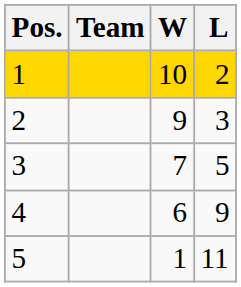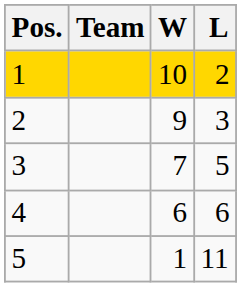 <table class="wikitable" border="1">
 <tr>
 <th>Pos.</th>
 <th>Team</th>
 <th>W</th>
 <th> L</th>
 </tr>
 <tr style="background:gold;">
 <td>1</td>
 <td></td>
 <td>10</td>
 <td>  2</td>
 </tr>
 <tr>
 <td>2</td>
 <td>  </td>
 <td>  9</td>
 <td>  3</td>
 </tr>
 <tr>
 <td>3</td>
 <td></td>
 <td>  7</td>
 <td>  5</td>
 </tr>
 <tr>
 <td>4</td>
 <td></td>
 <td>  6</td>
-<td>  9</td>
+<td>  6</td>
 </tr>
 <tr>
 <td>5</td>
 <td></td>
 <td>  1</td>
 <td>11</td>
 </tr>
 </table>
